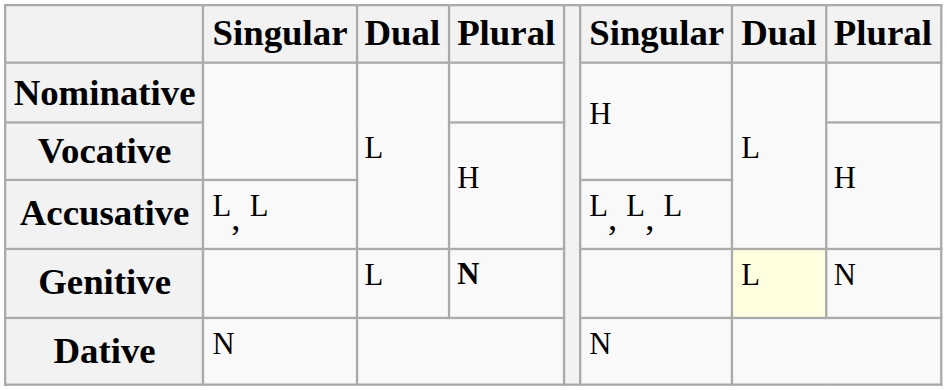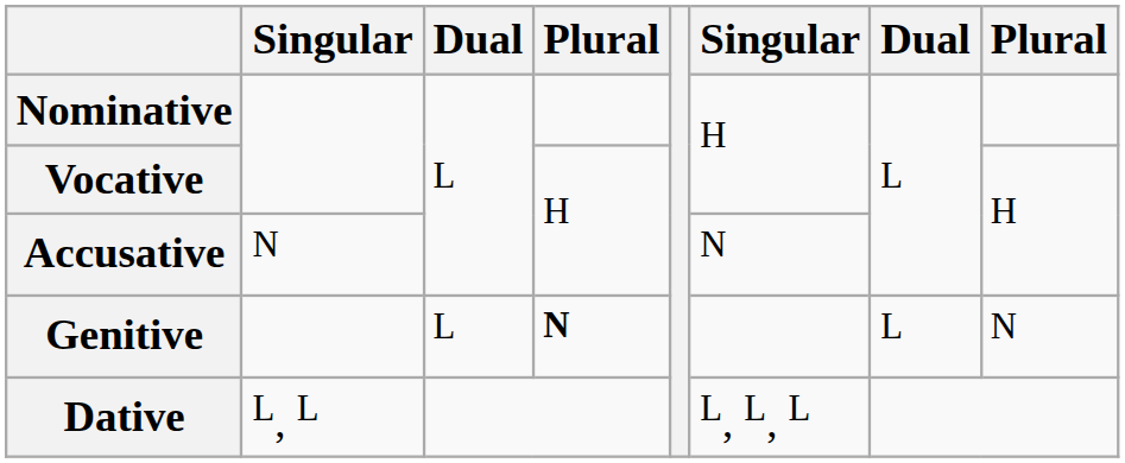 <table class="wikitable">
 <tr>
 <th></th>
 <th>Singular</th>
 <th>Dual</th>
 <th>Plural</th>
 <th rowspan="6"></th>
 <th>Singular</th>
 <th>Dual</th>
 <th>Plural</th>
 </tr>
 <tr>
 <th>Nominative</th>
 <td rowspan="2"></td>
 <td rowspan="3"><sup>L</sup></td>
 <td></td>
 <td rowspan="2"><sup>H</sup></td>
 <td rowspan="3"><sup>L</sup></td>
 <td></td>
 </tr>
 <tr>
 <th>Vocative</th>
 <td rowspan="2"><sup>H</sup></td>
 <td rowspan="2"><sup>H</sup></td>
 </tr>
 <tr>
 <th>Accusative</th>
-<td><sup>L</sup>, <sup>L</sup></td>
-<td><sup>L</sup>, <sup>L</sup>, <sup>L</sup></td>
+<td><sup>N</sup></td>
+<td><sup>N</sup></td>
 </tr>
 <tr>
 <th>Genitive</th>
 <td></td>
 <td><sup>L</sup></td>
 <td><strong><sup>N</sup></strong></td>
 <td></td>
-<td style="background: lightyellow;"><sup>L</sup></td>
+<td><sup>L</sup></td>
 <td><sup>N</sup></td>
 </tr>
 <tr>
 <th>Dative</th>
-<td><sup>N</sup></td>
+<td><sup>L</sup>, <sup>L</sup></td>
 <td colspan="2"></td>
-<td><sup>N</sup></td>
+<td><sup>L</sup>, <sup>L</sup>, <sup>L</sup></td>
 <td colspan="2"></td>
 </tr>
 </table>
